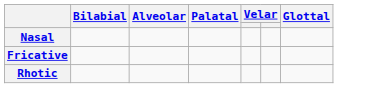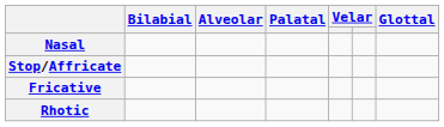 <table class="wikitable" style="text-align:center;">
 <tr>
 <th rowspan="2"></th>
 <th rowspan="2"><a href='#'>Bilabial</a></th>
 <th rowspan="2"><a href='#'>Alveolar</a></th>
 <th rowspan="2"><a href='#'>Palatal</a></th>
 <th colspan="2"><a href='#'>Velar</a></th>
 <th rowspan="2"><a href='#'>Glottal</a></th>
 </tr>
 <tr>
 <th></th>
 <th></th>
 </tr>
 <tr>
 <th><a href='#'>Nasal</a></th>
+<td></td>
+<td></td>
+<td></td>
+<td></td>
+<td></td>
+<td></td>
+</tr>
+<tr>
+<th><a href='#'>Stop</a>/<a href='#'>Affricate</a></th>
 <td></td>
 <td></td>
 <td></td>
 <td></td>
 <td></td>
 <td></td>
 </tr>
 <tr>
 <th><a href='#'>Fricative</a></th>
 <td></td>
 <td></td>
 <td></td>
 <td></td>
 <td></td>
 <td></td>
 </tr>
 <tr>
 <th><a href='#'>Rhotic</a></th>
 <td></td>
 <td></td>
 <td></td>
 <td></td>
 <td></td>
 <td></td>
 </tr>
 </table>
